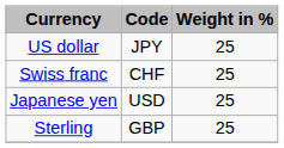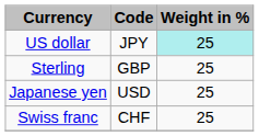 <table class="wikitable" style="text-align:center;" | align="right" colspan="2">
 <tr>
 <th style="color: black; background-color: #C0C0C0">Currency</th>
 <th style="color: black; background-color: #C0C0C0">Code</th>
 <th style="color: black; background-color: #C0C0C0">Weight in %</th>
 </tr>
 <tr>
 <td><a href='#'>US dollar</a></td>
 <td>JPY</td>
+<td style="background: paleturquoise;">25</td>
+</tr>
+<tr>
+<td><a href='#'>Sterling</a></td>
+<td>GBP</td>
+<td>25</td>
+</tr>
+<tr>
+<td><a href='#'>Japanese yen</a></td>
+<td>USD</td>
 <td>25</td>
 </tr>
 <tr>
 <td><a href='#'>Swiss franc</a></td>
 <td>CHF</td>
 <td>25</td>
 </tr>
 <tr>
-<td><a href='#'>Japanese yen</a></td>
-<td>USD</td>
-<td>25</td>
-</tr>
-<tr>
-<td><a href='#'>Sterling</a></td>
-<td>GBP</td>
-<td>25</td>
-</tr>
-<tr>
 </tr>
 </table>
